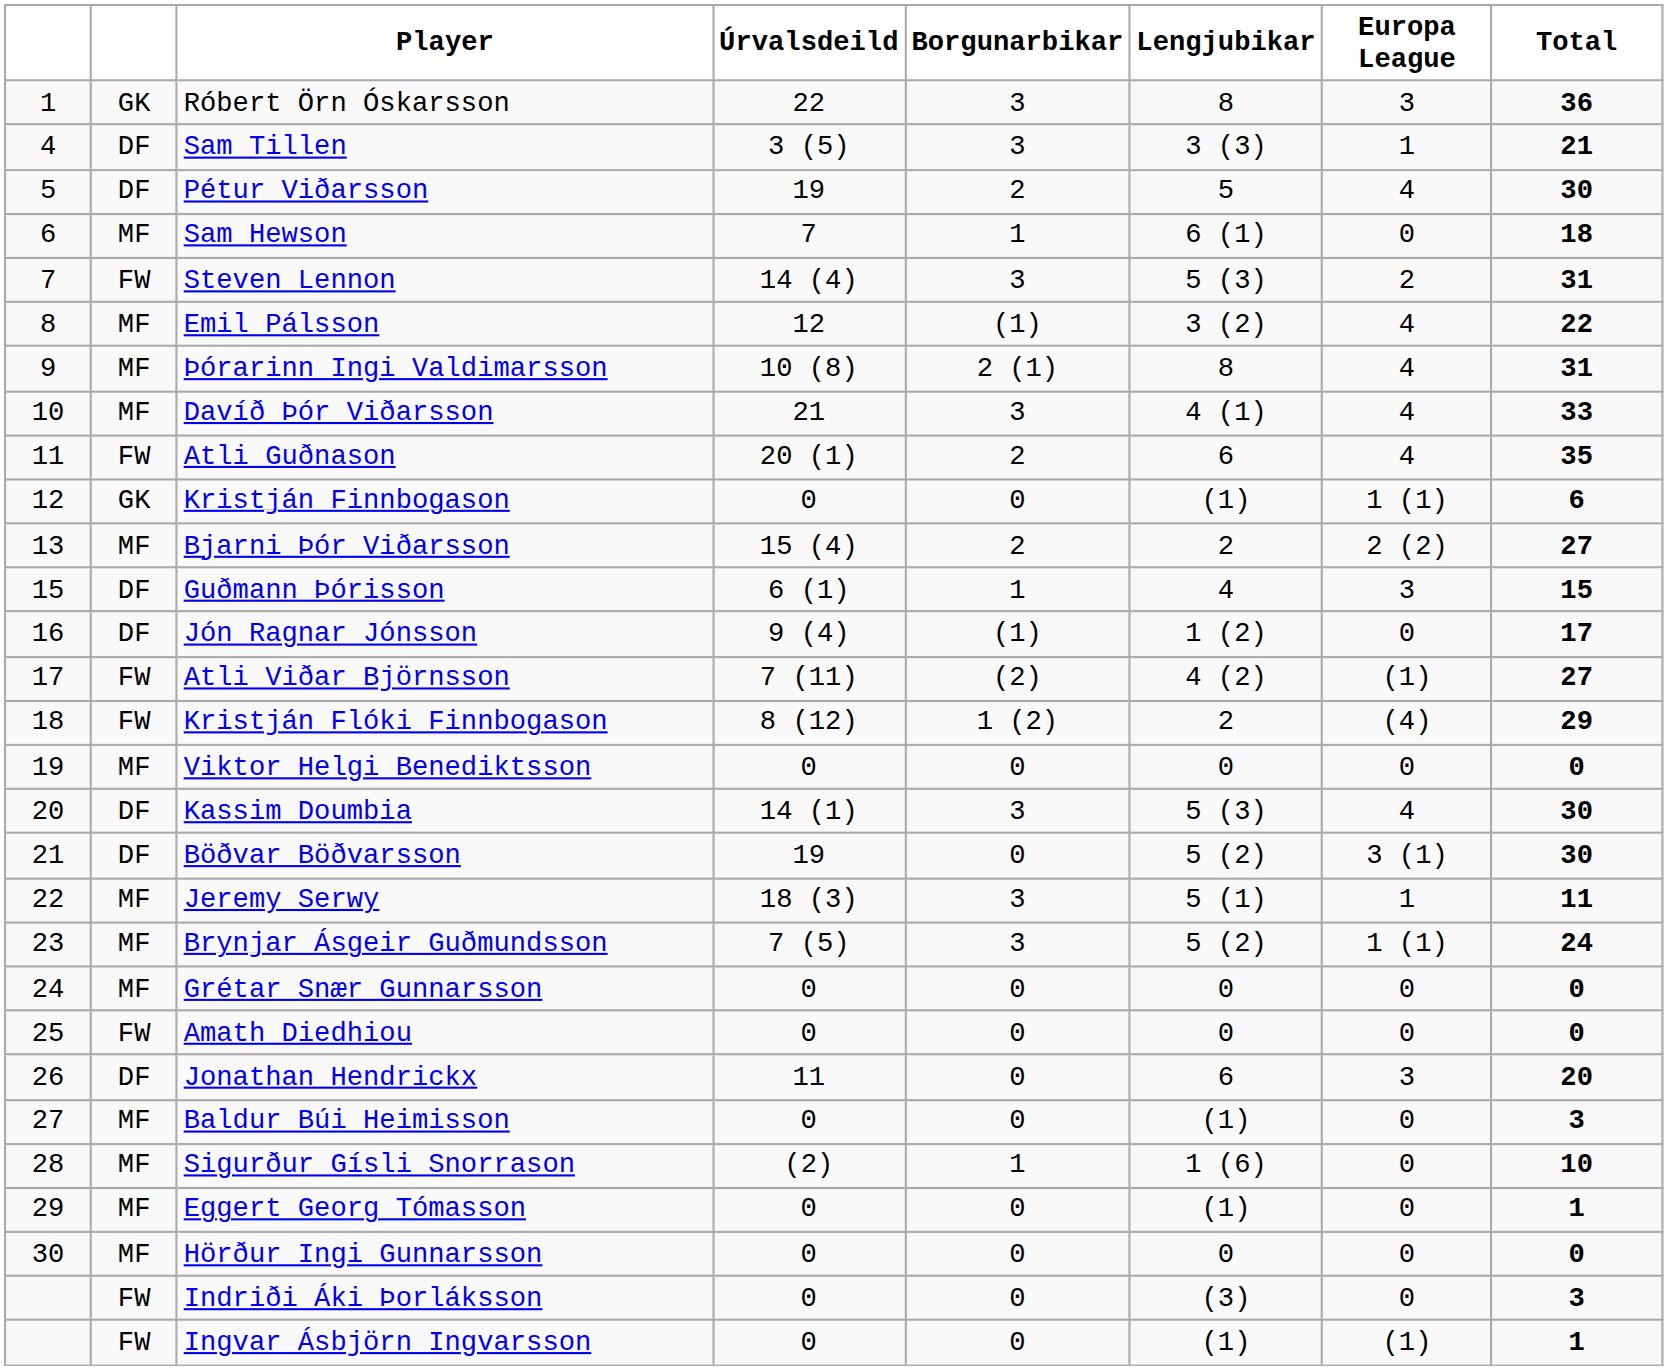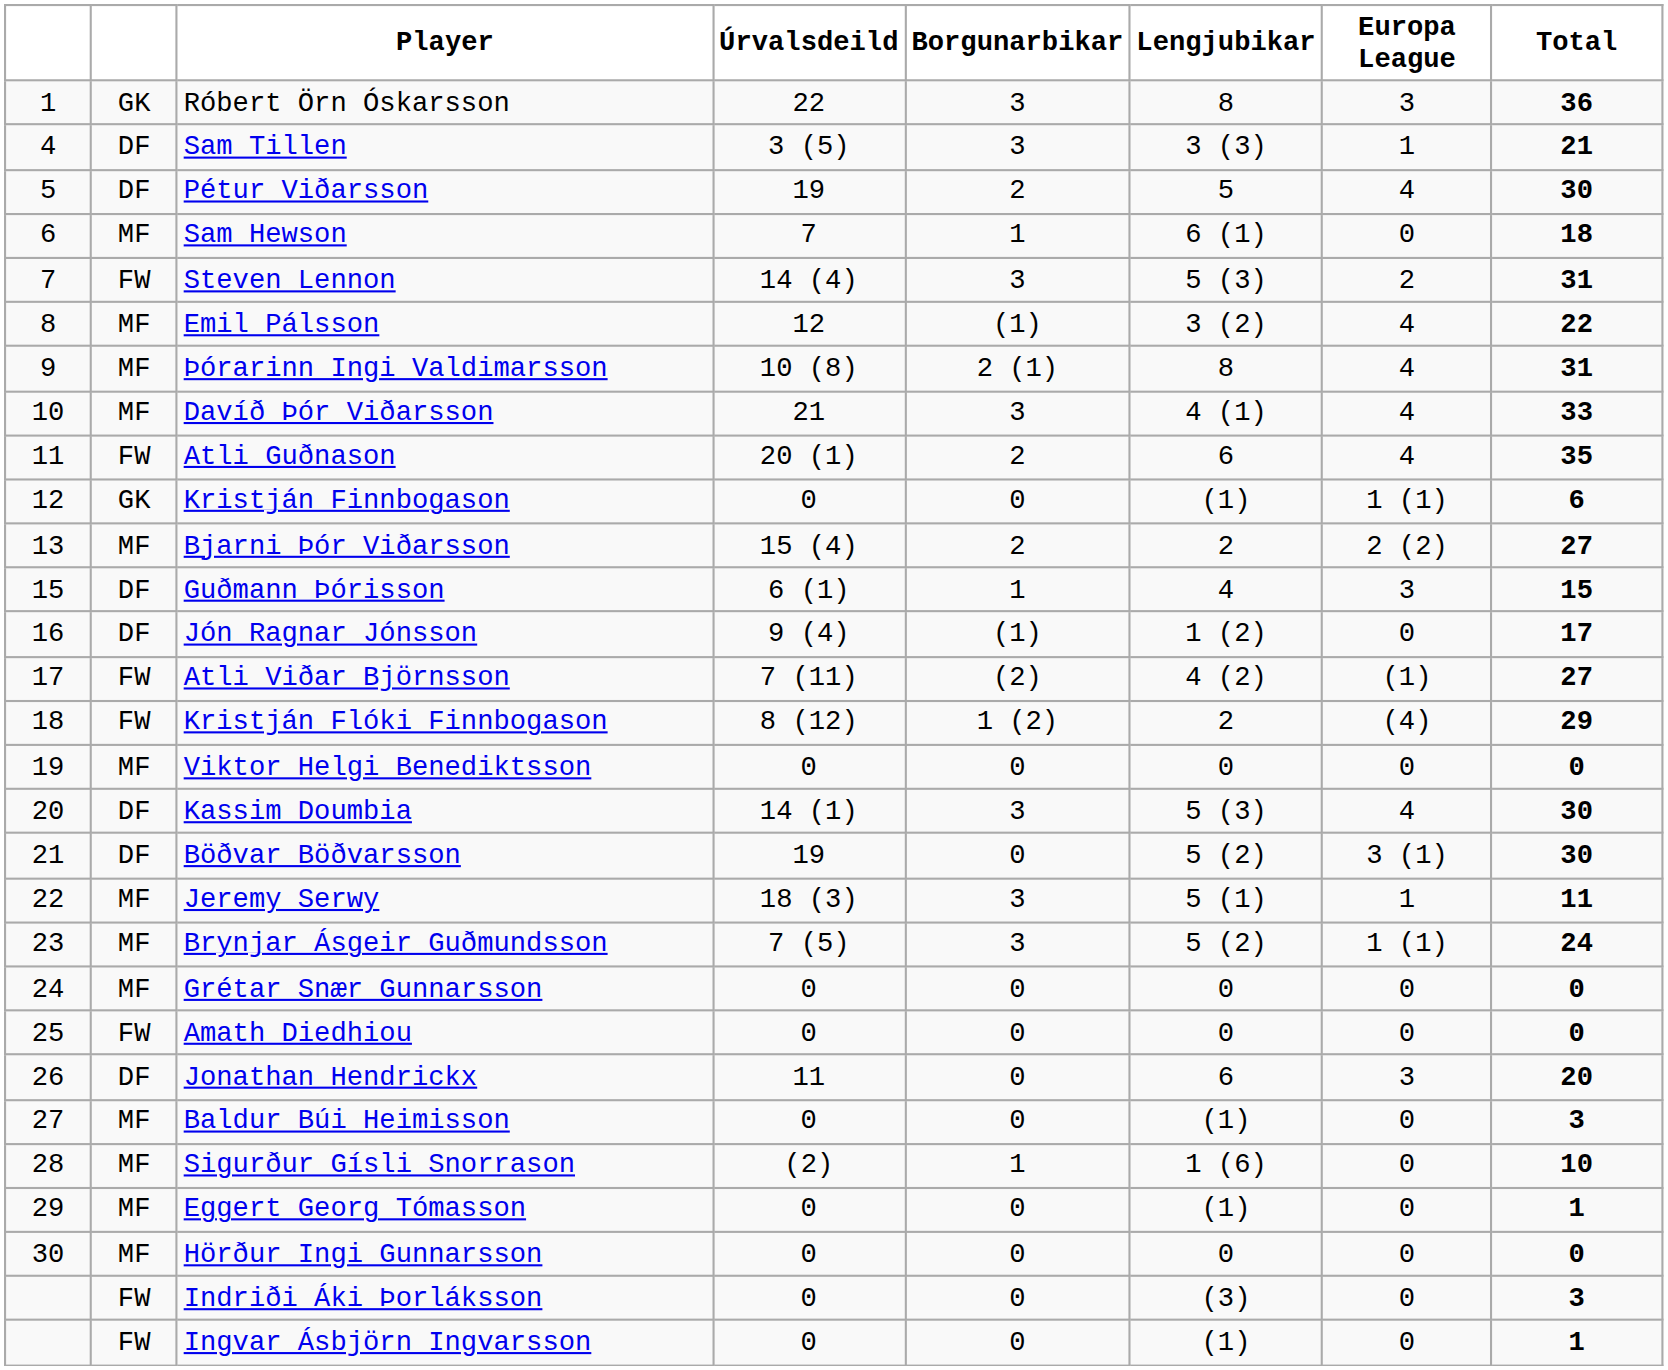 <table class="wikitable" style="text-align:center;">
 <tr>
 <th style="background:#ffffff; color:black; width:35px;"></th>
 <th style="background:#ffffff; color:black; width:35px;"></th>
 <th style="background:#ffffff; color:black; width:250px;">Player</th>
 <th style="background:#ffffff; color:black; width:75px;">Úrvalsdeild</th>
 <th style="background:#ffffff; color:black; width:75px;">Borgunarbikar</th>
 <th style="background:#ffffff; color:black; width:75px;">Lengjubikar</th>
 <th style="background:#ffffff; color:black; width:75px;">Europa League</th>
 <th style="background:#ffffff; color:black; width:75px;"><strong>Total</strong></th>
 </tr>
 <tr>
 <td>1</td>
 <td>GK</td>
 <td align=left> Róbert Örn Óskarsson</td>
 <td>22</td>
 <td>3</td>
 <td>8</td>
 <td>3</td>
 <td><strong>36</strong></td>
 </tr>
 <tr>
 <td>4</td>
 <td>DF</td>
 <td align=left> <a href='#'>Sam Tillen</a></td>
 <td>3 (5)</td>
 <td>3</td>
 <td>3 (3)</td>
 <td>1</td>
 <td><strong>21</strong></td>
 </tr>
 <tr>
 <td>5</td>
 <td>DF</td>
 <td align=left> <a href='#'>Pétur Viðarsson</a></td>
 <td>19</td>
 <td>2</td>
 <td>5</td>
 <td>4</td>
 <td><strong>30</strong></td>
 </tr>
 <tr>
 <td>6</td>
 <td>MF</td>
 <td align=left> <a href='#'>Sam Hewson</a></td>
 <td>7</td>
 <td>1</td>
 <td>6 (1)</td>
 <td>0</td>
 <td><strong>18</strong></td>
 </tr>
 <tr>
 <td>7</td>
 <td>FW</td>
 <td align=left> <a href='#'>Steven Lennon</a></td>
 <td>14 (4)</td>
 <td>3</td>
 <td>5 (3)</td>
 <td>2</td>
 <td><strong>31</strong></td>
 </tr>
 <tr>
 <td>8</td>
 <td>MF</td>
 <td align=left> <a href='#'>Emil Pálsson</a></td>
 <td>12</td>
 <td>(1)</td>
 <td>3 (2)</td>
 <td>4</td>
 <td><strong>22</strong></td>
 </tr>
 <tr>
 <td>9</td>
 <td>MF</td>
 <td align=left> <a href='#'>Þórarinn Ingi Valdimarsson</a></td>
 <td>10 (8)</td>
 <td>2 (1)</td>
 <td>8</td>
 <td>4</td>
 <td><strong>31</strong></td>
 </tr>
 <tr>
 <td>10</td>
 <td>MF</td>
 <td align=left> <a href='#'>Davíð Þór Viðarsson</a></td>
 <td>21</td>
 <td>3</td>
 <td>4 (1)</td>
 <td>4</td>
 <td><strong>33</strong></td>
 </tr>
 <tr>
 <td>11</td>
 <td>FW</td>
 <td align=left> <a href='#'>Atli Guðnason</a></td>
 <td>20 (1)</td>
 <td>2</td>
 <td>6</td>
 <td>4</td>
 <td><strong>35</strong></td>
 </tr>
 <tr>
 <td>12</td>
 <td>GK</td>
 <td align=left> <a href='#'>Kristján Finnbogason</a></td>
 <td>0</td>
 <td>0</td>
 <td>(1)</td>
 <td>1 (1)</td>
 <td><strong>6</strong></td>
 </tr>
 <tr>
 <td>13</td>
 <td>MF</td>
 <td align=left> <a href='#'>Bjarni Þór Viðarsson</a></td>
 <td>15 (4)</td>
 <td>2</td>
 <td>2</td>
 <td>2 (2)</td>
 <td><strong>27</strong></td>
 </tr>
 <tr>
 <td>15</td>
 <td>DF</td>
 <td align=left> <a href='#'>Guðmann Þórisson</a></td>
 <td>6 (1)</td>
 <td>1</td>
 <td>4</td>
 <td>3</td>
 <td><strong>15</strong></td>
 </tr>
 <tr>
 <td>16</td>
 <td>DF</td>
 <td align=left> <a href='#'>Jón Ragnar Jónsson</a></td>
 <td>9 (4)</td>
 <td>(1)</td>
 <td>1 (2)</td>
 <td>0</td>
 <td><strong>17</strong></td>
 </tr>
 <tr>
 <td>17</td>
 <td>FW</td>
 <td align=left> <a href='#'>Atli Viðar Björnsson</a></td>
 <td>7 (11)</td>
 <td>(2)</td>
 <td>4 (2)</td>
 <td>(1)</td>
 <td><strong>27</strong></td>
 </tr>
 <tr>
 <td>18</td>
 <td>FW</td>
 <td align=left> <a href='#'>Kristján Flóki Finnbogason</a></td>
 <td>8 (12)</td>
 <td>1 (2)</td>
 <td>2</td>
 <td>(4)</td>
 <td><strong>29</strong></td>
 </tr>
 <tr>
 <td>19</td>
 <td>MF</td>
 <td align=left> <a href='#'>Viktor Helgi Benediktsson</a></td>
 <td>0</td>
 <td>0</td>
 <td>0</td>
 <td>0</td>
 <td><strong>0</strong></td>
 </tr>
 <tr>
 <td>20</td>
 <td>DF</td>
 <td align=left> <a href='#'>Kassim Doumbia</a></td>
 <td>14 (1)</td>
 <td>3</td>
 <td>5 (3)</td>
 <td>4</td>
 <td><strong>30</strong></td>
 </tr>
 <tr>
 <td>21</td>
 <td>DF</td>
 <td align=left> <a href='#'>Böðvar Böðvarsson</a></td>
 <td>19</td>
 <td>0</td>
 <td>5 (2)</td>
 <td>3 (1)</td>
 <td><strong>30</strong></td>
 </tr>
 <tr>
 <td>22</td>
 <td>MF</td>
 <td align=left> <a href='#'>Jeremy Serwy</a></td>
 <td>18 (3)</td>
 <td>3</td>
 <td>5 (1)</td>
 <td>1</td>
 <td><strong>11</strong></td>
 </tr>
 <tr>
 <td>23</td>
 <td>MF</td>
 <td align=left> <a href='#'>Brynjar Ásgeir Guðmundsson</a></td>
 <td>7 (5)</td>
 <td>3</td>
 <td>5 (2)</td>
 <td>1 (1)</td>
 <td><strong>24</strong></td>
 </tr>
 <tr>
 <td>24</td>
 <td>MF</td>
 <td align=left> <a href='#'>Grétar Snær Gunnarsson</a></td>
 <td>0</td>
 <td>0</td>
 <td>0</td>
 <td>0</td>
 <td><strong>0</strong></td>
 </tr>
 <tr>
 <td>25</td>
 <td>FW</td>
 <td align=left> <a href='#'>Amath Diedhiou</a></td>
 <td>0</td>
 <td>0</td>
 <td>0</td>
 <td>0</td>
 <td><strong>0</strong></td>
 </tr>
 <tr>
 <td>26</td>
 <td>DF</td>
 <td align=left> <a href='#'>Jonathan Hendrickx</a></td>
 <td>11</td>
 <td>0</td>
 <td>6</td>
 <td>3</td>
 <td><strong>20</strong></td>
 </tr>
 <tr>
 <td>27</td>
 <td>MF</td>
 <td align=left> <a href='#'>Baldur Búi Heimisson</a></td>
 <td>0</td>
 <td>0</td>
 <td>(1)</td>
 <td>0</td>
 <td><strong>3</strong></td>
 </tr>
 <tr>
 <td>28</td>
 <td>MF</td>
 <td align=left> <a href='#'>Sigurður Gísli Snorrason</a></td>
 <td>(2)</td>
 <td>1</td>
 <td>1 (6)</td>
 <td>0</td>
 <td><strong>10</strong></td>
 </tr>
 <tr>
 <td>29</td>
 <td>MF</td>
 <td align=left> <a href='#'>Eggert Georg Tómasson</a></td>
 <td>0</td>
 <td>0</td>
 <td>(1)</td>
 <td>0</td>
 <td><strong>1</strong></td>
 </tr>
 <tr>
 <td>30</td>
 <td>MF</td>
 <td align=left> <a href='#'>Hörður Ingi Gunnarsson</a></td>
 <td>0</td>
 <td>0</td>
 <td>0</td>
 <td>0</td>
 <td><strong>0</strong></td>
 </tr>
 <tr>
 <td></td>
 <td>FW</td>
 <td align=left> <a href='#'>Indriði Áki Þorláksson</a></td>
 <td>0</td>
 <td>0</td>
 <td>(3)</td>
 <td>0</td>
 <td><strong>3</strong></td>
 </tr>
 <tr>
 <td></td>
 <td>FW</td>
 <td align=left> <a href='#'>Ingvar Ásbjörn Ingvarsson</a></td>
 <td>0</td>
 <td>0</td>
 <td>(1)</td>
-<td>(1)</td>
+<td>0</td>
 <td><strong>1</strong></td>
 </tr>
 </table>
